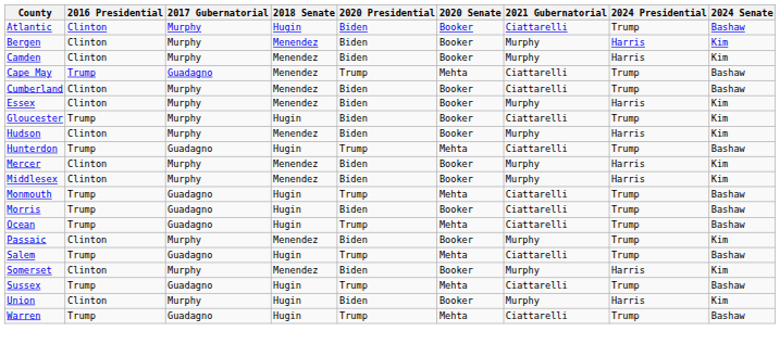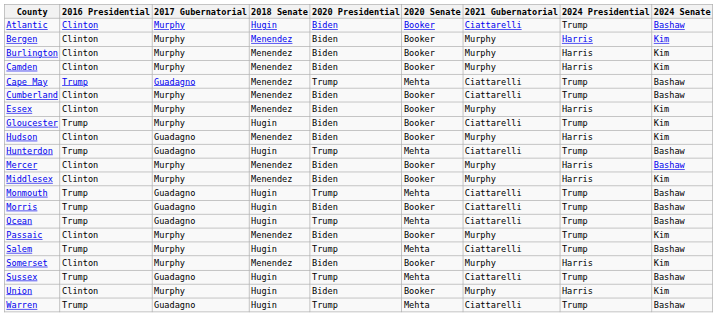 <table class="wikitable">
 <tr>
 <th>County</th>
 <th>2016 Presidential</th>
 <th>2017 Gubernatorial</th>
 <th>2018 Senate</th>
 <th>2020 Presidential</th>
 <th>2020 Senate</th>
 <th>2021 Gubernatorial</th>
 <th>2024 Presidential</th>
 <th>2024 Senate</th>
 </tr>
 <tr>
 <td><a href='#'>Atlantic</a></td>
 <td><a href='#'>Clinton</a></td>
 <td><a href='#'>Murphy</a></td>
 <td><a href='#'>Hugin</a></td>
 <td><a href='#'>Biden</a></td>
 <td><a href='#'>Booker</a></td>
 <td><a href='#'>Ciattarelli</a></td>
 <td>Trump</td>
 <td><a href='#'>Bashaw</a></td>
 </tr>
 <tr>
 <td><a href='#'>Bergen</a></td>
 <td>Clinton</td>
 <td>Murphy</td>
 <td><a href='#'>Menendez</a></td>
 <td>Biden</td>
 <td>Booker</td>
 <td>Murphy</td>
 <td><a href='#'>Harris</a></td>
 <td><a href='#'>Kim</a></td>
+</tr>
+<tr>
+<td><a href='#'>Burlington</a></td>
+<td>Clinton</td>
+<td>Murphy</td>
+<td>Menendez</td>
+<td>Biden</td>
+<td>Booker</td>
+<td>Murphy</td>
+<td>Harris</td>
+<td>Kim</td>
 </tr>
 <tr>
 <td><a href='#'>Camden</a></td>
 <td>Clinton</td>
 <td>Murphy</td>
 <td>Menendez</td>
 <td>Biden</td>
 <td>Booker</td>
 <td>Murphy</td>
 <td>Harris</td>
 <td>Kim</td>
 </tr>
 <tr>
 <td><a href='#'>Cape May</a></td>
 <td><a href='#'>Trump</a></td>
 <td><a href='#'>Guadagno</a></td>
 <td>Menendez</td>
 <td>Trump</td>
 <td>Mehta</td>
 <td>Ciattarelli</td>
 <td>Trump</td>
 <td>Bashaw</td>
 </tr>
 <tr>
 <td><a href='#'>Cumberland</a></td>
 <td>Clinton</td>
 <td>Murphy</td>
 <td>Menendez</td>
 <td>Biden</td>
 <td>Booker</td>
 <td>Ciattarelli</td>
 <td>Trump</td>
 <td>Bashaw</td>
 </tr>
 <tr>
 <td><a href='#'>Essex</a></td>
 <td>Clinton</td>
 <td>Murphy</td>
 <td>Menendez</td>
 <td>Biden</td>
 <td>Booker</td>
 <td>Murphy</td>
 <td>Harris</td>
 <td>Kim</td>
 </tr>
 <tr>
 <td><a href='#'>Gloucester</a></td>
 <td>Trump</td>
 <td>Murphy</td>
 <td>Hugin</td>
 <td>Biden</td>
 <td>Booker</td>
 <td>Ciattarelli</td>
 <td>Trump</td>
 <td>Kim</td>
 </tr>
 <tr>
 <td><a href='#'>Hudson</a></td>
 <td>Clinton</td>
-<td>Murphy</td>
+<td>Guadagno</td>
 <td>Menendez</td>
 <td>Biden</td>
 <td>Booker</td>
 <td>Murphy</td>
 <td>Harris</td>
 <td>Kim</td>
 </tr>
 <tr>
 <td><a href='#'>Hunterdon</a></td>
 <td>Trump</td>
 <td>Guadagno</td>
 <td>Hugin</td>
 <td>Trump</td>
 <td>Mehta</td>
 <td>Ciattarelli</td>
 <td>Trump</td>
 <td>Bashaw</td>
 </tr>
 <tr>
 <td><a href='#'>Mercer</a></td>
 <td>Clinton</td>
 <td>Murphy</td>
 <td>Menendez</td>
 <td>Biden</td>
 <td>Booker</td>
 <td>Murphy</td>
 <td>Harris</td>
-<td>Kim</td>
+<td><a href='#'>Bashaw</a></td>
 </tr>
 <tr>
 <td><a href='#'>Middlesex</a></td>
 <td>Clinton</td>
 <td>Murphy</td>
 <td>Menendez</td>
 <td>Biden</td>
 <td>Booker</td>
 <td>Murphy</td>
 <td>Harris</td>
 <td>Kim</td>
 </tr>
 <tr>
 <td><a href='#'>Monmouth</a></td>
 <td>Trump</td>
 <td>Guadagno</td>
 <td>Hugin</td>
 <td>Trump</td>
 <td>Mehta</td>
 <td>Ciattarelli</td>
 <td>Trump</td>
 <td>Bashaw</td>
 </tr>
 <tr>
 <td><a href='#'>Morris</a></td>
 <td>Trump</td>
 <td>Guadagno</td>
 <td>Hugin</td>
 <td>Biden</td>
 <td>Booker</td>
 <td>Ciattarelli</td>
 <td>Trump</td>
 <td>Bashaw</td>
 </tr>
 <tr>
 <td><a href='#'>Ocean</a></td>
 <td>Trump</td>
 <td>Guadagno</td>
 <td>Hugin</td>
 <td>Trump</td>
 <td>Mehta</td>
 <td>Ciattarelli</td>
 <td>Trump</td>
 <td>Bashaw</td>
 </tr>
 <tr>
 <td><a href='#'>Passaic</a></td>
 <td>Clinton</td>
 <td>Murphy</td>
 <td>Menendez</td>
 <td>Biden</td>
 <td>Booker</td>
 <td>Murphy</td>
 <td>Trump</td>
 <td>Kim</td>
 </tr>
 <tr>
 <td><a href='#'>Salem</a></td>
 <td>Trump</td>
-<td>Guadagno</td>
+<td>Murphy</td>
 <td>Hugin</td>
 <td>Trump</td>
 <td>Mehta</td>
 <td>Ciattarelli</td>
 <td>Trump</td>
 <td>Bashaw</td>
 </tr>
 <tr>
 <td><a href='#'>Somerset</a></td>
 <td>Clinton</td>
 <td>Murphy</td>
 <td>Menendez</td>
 <td>Biden</td>
 <td>Booker</td>
 <td>Murphy</td>
 <td>Harris</td>
 <td>Kim</td>
 </tr>
 <tr>
 <td><a href='#'>Sussex</a></td>
 <td>Trump</td>
 <td>Guadagno</td>
 <td>Hugin</td>
 <td>Trump</td>
 <td>Mehta</td>
 <td>Ciattarelli</td>
 <td>Trump</td>
 <td>Bashaw</td>
 </tr>
 <tr>
 <td><a href='#'>Union</a></td>
 <td>Clinton</td>
 <td>Murphy</td>
 <td>Hugin</td>
 <td>Biden</td>
 <td>Booker</td>
 <td>Murphy</td>
 <td>Harris</td>
 <td>Kim</td>
 </tr>
 <tr>
 <td><a href='#'>Warren</a></td>
 <td>Trump</td>
 <td>Guadagno</td>
 <td>Hugin</td>
 <td>Trump</td>
 <td>Mehta</td>
 <td>Ciattarelli</td>
 <td>Trump</td>
 <td>Bashaw</td>
 </tr>
 </table>
